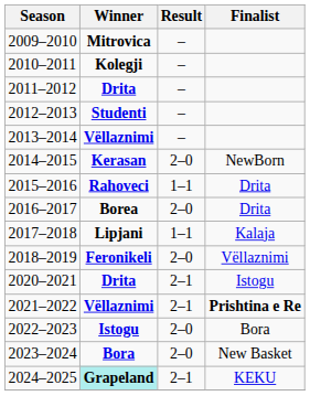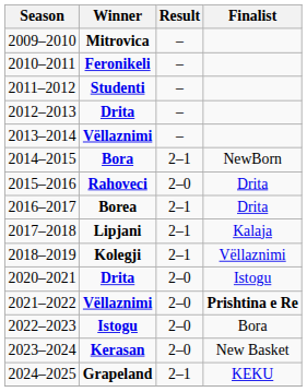 <table class="wikitable">
 <tr>
 <th>Season</th>
 <th>Winner</th>
 <th>Result</th>
 <th>Finalist</th>
 </tr>
 <tr>
 <td>2009–2010</td>
 <td align="center"><strong>Mitrovica</strong></td>
 <td align="center">–</td>
 <td align="center"></td>
 </tr>
 <tr>
 <td>2010–2011</td>
-<td align="center"><strong>Kolegji</strong></td>
+<td align="center"><strong><a href='#'>Feronikeli</a></strong></td>
 <td align="center">–</td>
 <td align="center"></td>
 </tr>
 <tr>
 <td>2011–2012</td>
-<td align="center"><strong><a href='#'>Drita</a></strong></td>
+<td align="center"><strong><a href='#'>Studenti</a></strong></td>
 <td align="center">–</td>
 <td align="center"></td>
 </tr>
 <tr>
 <td>2012–2013</td>
-<td align="center"><strong><a href='#'>Studenti</a></strong></td>
+<td align="center"><strong><a href='#'>Drita</a></strong></td>
 <td align="center">–</td>
 <td align="center"></td>
 </tr>
 <tr>
 <td>2013–2014</td>
 <td align="center"><strong><a href='#'>Vëllaznimi</a></strong></td>
 <td align="center">–</td>
 <td align="center"></td>
 </tr>
 <tr>
 <td>2014–2015</td>
-<td align="center"><strong><a href='#'>Kerasan</a></strong></td>
-<td align="center">2–0</td>
+<td align="center"><strong><a href='#'>Bora</a></strong></td>
+<td align="center">2–1</td>
 <td align="center">NewBorn</td>
 </tr>
 <tr>
 <td>2015–2016</td>
 <td align="center"><strong><a href='#'>Rahoveci</a></strong></td>
-<td align="center">1–1</td>
+<td align="center">2–0</td>
 <td align="center"><a href='#'>Drita</a></td>
 </tr>
 <tr>
 <td>2016–2017</td>
 <td align="center"><strong>Borea</strong></td>
-<td align="center">2–0</td>
+<td align="center">2–1</td>
 <td align="center"><a href='#'>Drita</a></td>
 </tr>
 <tr>
 <td>2017–2018</td>
 <td align="center"><strong>Lipjani</strong></td>
-<td align="center">1–1</td>
+<td align="center">2–1</td>
 <td align="center"><a href='#'>Kalaja</a></td>
 </tr>
 <tr>
 <td>2018–2019</td>
-<td align="center"><strong><a href='#'>Feronikeli</a></strong></td>
-<td align="center">2–0</td>
+<td align="center"><strong>Kolegji</strong></td>
+<td align="center">2–1</td>
 <td align="center"><a href='#'>Vëllaznimi</a></td>
 </tr>
 <tr>
 <td>2020–2021</td>
 <td align="center"><strong><a href='#'>Drita</a></strong></td>
-<td align="center">2–1</td>
+<td align="center">2–0</td>
 <td align="center"><a href='#'>Istogu</a></td>
 </tr>
 <tr>
 <td>2021–2022</td>
 <td align="center"><strong><a href='#'>Vëllaznimi</a></strong></td>
-<td align="center">2–1</td>
+<td align="center">2–0</td>
 <td align="center"><strong>Prishtina e Re</strong></td>
 </tr>
 <tr>
 <td>2022–2023</td>
 <td align="center"><strong><a href='#'>Istogu</a></strong></td>
 <td align="center">2–0</td>
 <td align="center">Bora</td>
 </tr>
 <tr>
 <td>2023–2024</td>
-<td align="center"><strong><a href='#'>Bora</a></strong></td>
+<td align="center"><strong><a href='#'>Kerasan</a></strong></td>
 <td align="center">2–0</td>
 <td align="center">New Basket</td>
 </tr>
 <tr>
 <td>2024–2025</td>
-<td align="center" style="background: paleturquoise;"><strong>Grapeland</strong></td>
+<td align="center"><strong>Grapeland</strong></td>
 <td align="center">2–1</td>
 <td align="center"><a href='#'>KEKU</a></td>
 </tr>
 <tr>
 </tr>
 </table>
